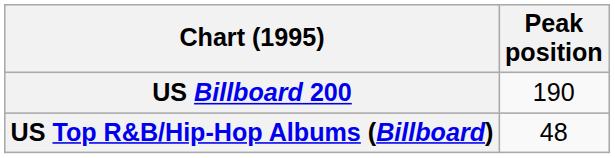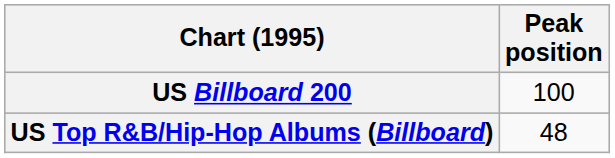 <table class="wikitable sortable plainrowheaders" style="text-align:center">
 <tr>
 <th scope="col">Chart (1995)</th>
 <th scope="col">Peak<br>position</th>
 </tr>
 <tr>
 <th scope="row">US <a href='#'><em>Billboard</em> 200</a></th>
-<td>190</td>
+<td>100</td>
 </tr>
 <tr>
 <th scope="row">US <a href='#'>Top R&B/Hip-Hop Albums</a> (<em><a href='#'>Billboard</a></em>)</th>
 <td>48</td>
 </tr>
 </table>
